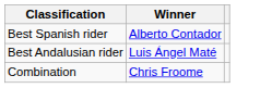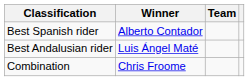 <table class="wikitable">
 <tr>
 <th>Classification</th>
 <th>Winner</th>
+<th>Team</th>
 <th></th>
 </tr>
 <tr>
 <td>Best Spanish rider</td>
 <td><a href='#'>Alberto Contador</a></td>
 <td></td>
+<td></td>
 </tr>
 <tr>
 <td>Best Andalusian rider</td>
 <td><a href='#'>Luis Ángel Maté</a></td>
+<td></td>
 <td></td>
 </tr>
 <tr>
 <td>Combination</td>
 <td><a href='#'>Chris Froome</a></td>
 <td></td>
+<td></td>
 </tr>
 </table>
